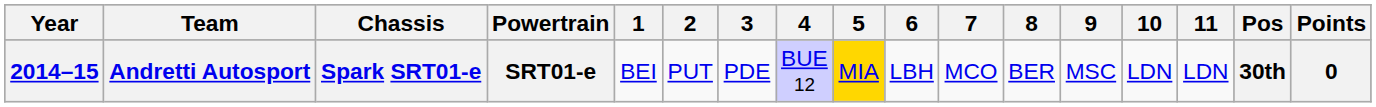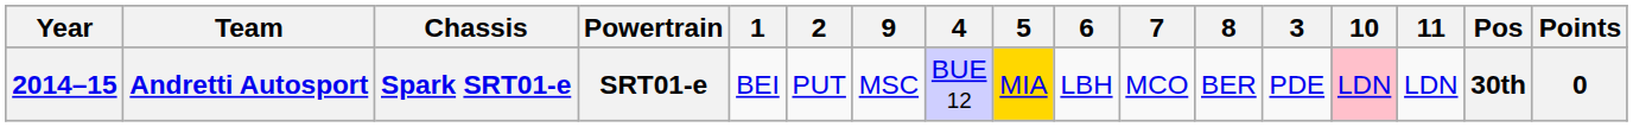 <table class="wikitable" style="text-align:center; font-size:85%">
 <tr>
 <th>Year</th>
 <th>Team</th>
 <th>Chassis</th>
 <th>Powertrain</th>
 <th>1</th>
 <th>2</th>
-<th>3</th>
+<th>9</th>
 <th>4</th>
 <th>5</th>
 <th>6</th>
 <th>7</th>
 <th>8</th>
-<th>9</th>
+<th>3</th>
 <th>10</th>
 <th>11</th>
 <th>Pos</th>
 <th>Points</th>
 </tr>
 <tr>
 <th><a href='#'>2014–15</a></th>
 <th><a href='#'>Andretti Autosport</a></th>
 <th><a href='#'>Spark</a> <a href='#'>SRT01-e</a></th>
 <th>SRT01-e</th>
 <td><a href='#'>BEI</a></td>
 <td><a href='#'>PUT</a></td>
-<td><a href='#'>PDE</a></td>
+<td><a href='#'>MSC</a></td>
 <td style="background:#CFCFFF;"><a href='#'>BUE</a><br><small>12</small></td>
 <td style="background: gold;"><a href='#'>MIA</a></td>
 <td><a href='#'>LBH</a></td>
 <td><a href='#'>MCO</a></td>
 <td><a href='#'>BER</a></td>
-<td><a href='#'>MSC</a></td>
-<td><a href='#'>LDN</a></td>
+<td><a href='#'>PDE</a></td>
+<td style="background: pink;"><a href='#'>LDN</a></td>
 <td><a href='#'>LDN</a></td>
 <th>30th</th>
 <th>0</th>
 </tr>
 </table>
